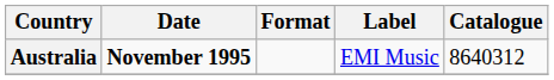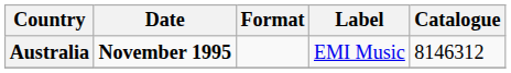 <table class="wikitable plainrowheaders">
 <tr>
 <th scope="col">Country</th>
 <th scope="col">Date</th>
 <th scope="col">Format</th>
 <th scope="col">Label</th>
 <th scope="col">Catalogue</th>
 </tr>
 <tr>
 <th scope="row">Australia</th>
 <td><strong>November 1995</strong></td>
 <td></td>
 <td><a href='#'>EMI Music</a></td>
-<td>8640312</td>
+<td>8146312</td>
 </tr>
 <tr>
 </tr>
 </table>
